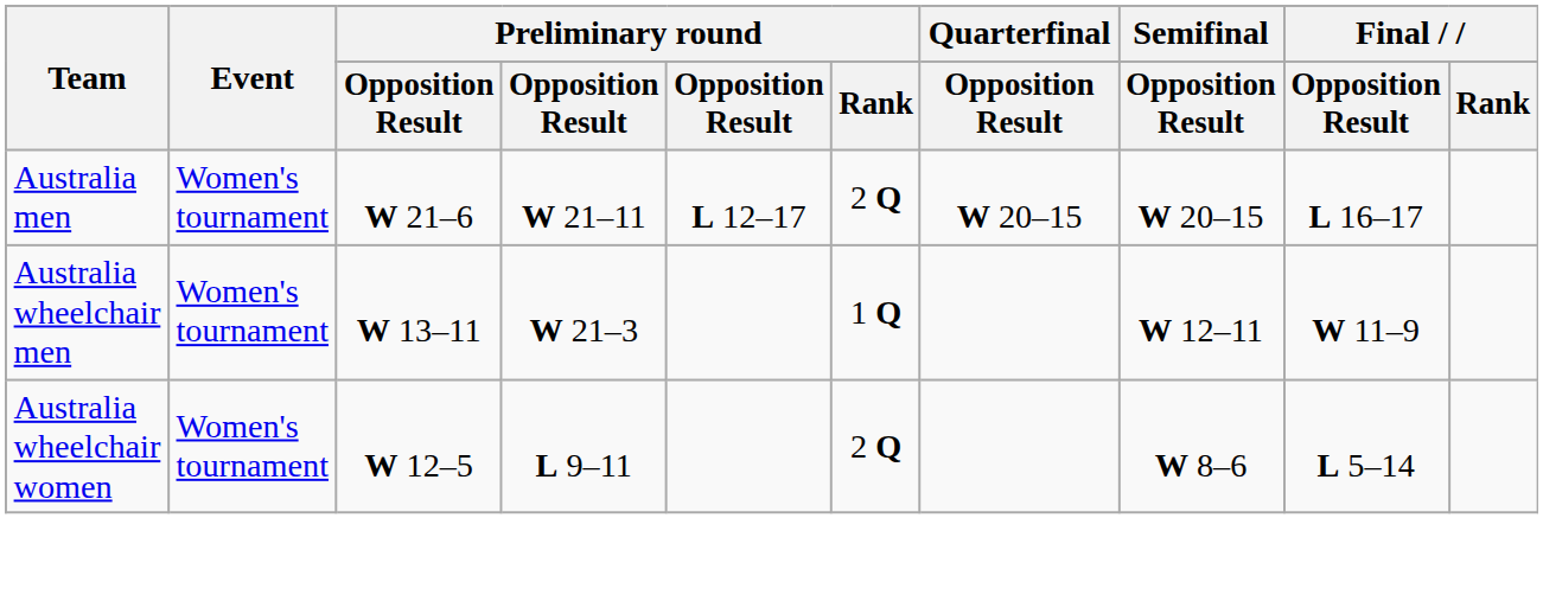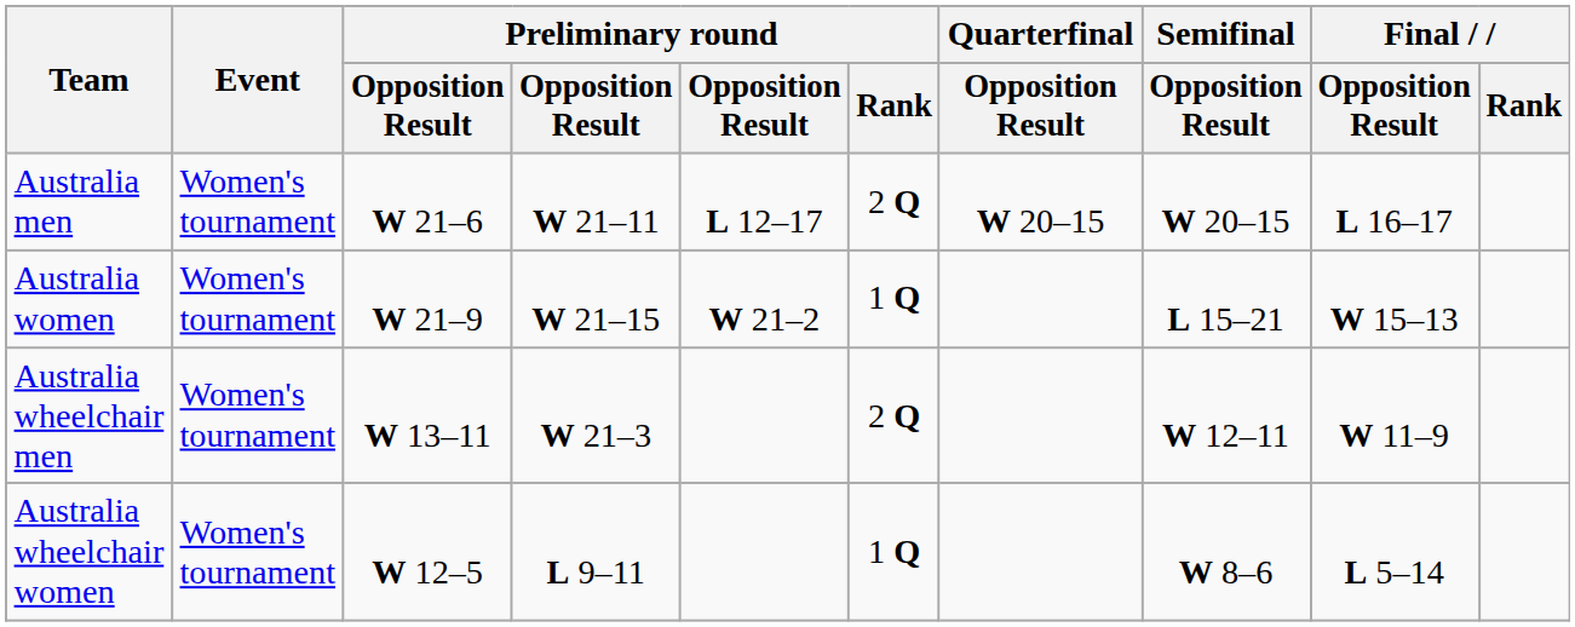 <table class=wikitable style=font-size:90%;text-align:center>
 <tr>
 <th rowspan=2>Team</th>
 <th rowspan=2>Event</th>
 <th colspan=4>Preliminary round</th>
 <th>Quarterfinal</th>
 <th>Semifinal</th>
 <th colspan=2>Final /  / </th>
 </tr>
 <tr style=font-size:95%>
 <th>Opposition<br>Result</th>
 <th>Opposition<br>Result</th>
 <th>Opposition<br>Result</th>
 <th>Rank</th>
 <th>Opposition<br>Result</th>
 <th>Opposition<br>Result</th>
 <th>Opposition<br>Result</th>
 <th>Rank</th>
 </tr>
 <tr>
 <td align=left><a href='#'>Australia men</a></td>
 <td align=left><a href='#'>Women's tournament</a></td>
 <td><br> <strong>W</strong> 21–6</td>
 <td><br> <strong>W</strong> 21–11</td>
 <td><br> <strong>L</strong> 12–17</td>
 <td>2 <strong>Q</strong></td>
 <td><br> <strong>W</strong> 20–15</td>
 <td><br> <strong>W</strong> 20–15</td>
 <td><br> <strong>L</strong> 16–17</td>
 <td></td>
 </tr>
 <tr>
+<td align=left><a href='#'>Australia women</a></td>
+<td align=left><a href='#'>Women's tournament</a></td>
+<td><br> <strong>W</strong> 21–9</td>
+<td><br> <strong>W</strong> 21–15</td>
+<td><br> <strong>W</strong> 21–2</td>
+<td>1 <strong>Q</strong></td>
+<td></td>
+<td><br> <strong>L</strong> 15–21</td>
+<td><br> <strong>W</strong> 15–13</td>
+<td></td>
+</tr>
+<tr>
 <td align=left><a href='#'>Australia wheelchair men</a></td>
 <td align=left><a href='#'>Women's tournament</a></td>
 <td><br> <strong>W</strong> 13–11</td>
 <td><br> <strong>W</strong> 21–3</td>
 <td></td>
-<td>1 <strong>Q</strong></td>
+<td>2 <strong>Q</strong></td>
 <td></td>
 <td><br><strong>W</strong> 12–11</td>
 <td><br> <strong>W</strong> 11–9</td>
 <td></td>
 </tr>
 <tr>
 <td align=left><a href='#'>Australia wheelchair women</a></td>
 <td align=left><a href='#'>Women's tournament</a></td>
 <td><br> <strong>W</strong> 12–5</td>
 <td><br> <strong>L</strong> 9–11</td>
 <td></td>
-<td>2 <strong>Q</strong></td>
+<td>1 <strong>Q</strong></td>
 <td></td>
 <td><br> <strong>W</strong> 8–6</td>
 <td><br> <strong>L</strong> 5–14</td>
 <td></td>
 </tr>
 </table>
